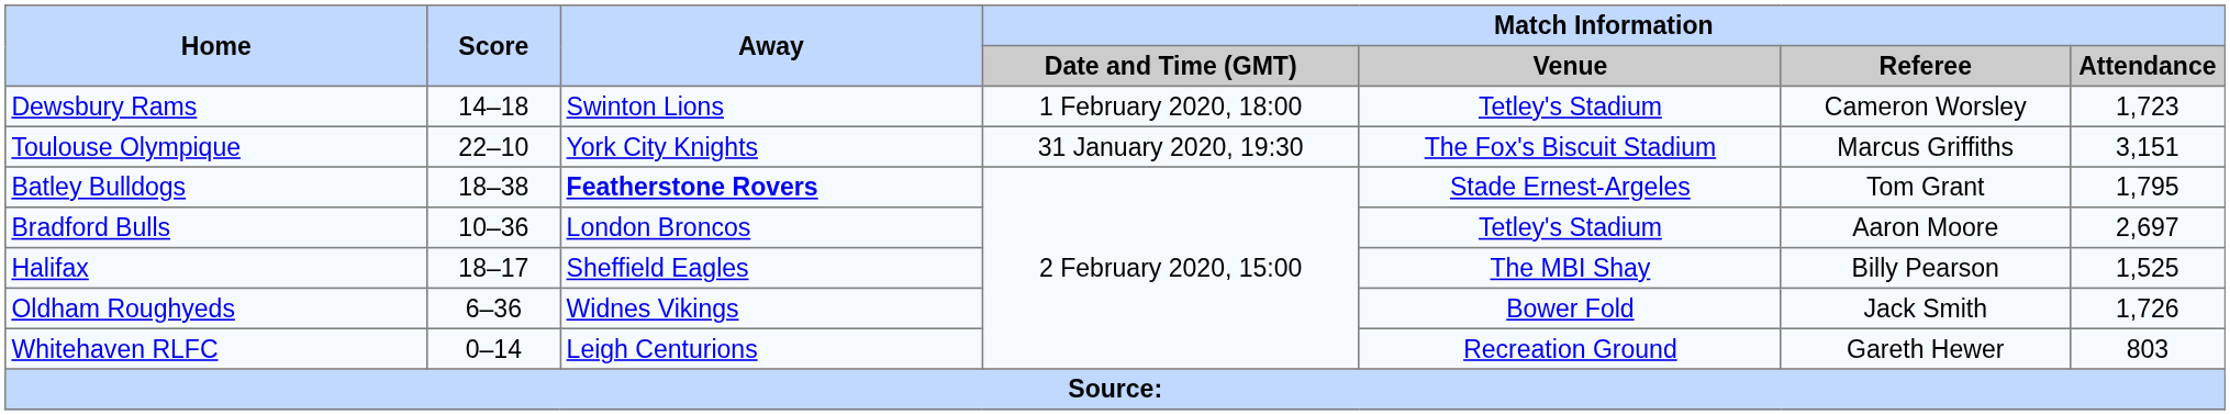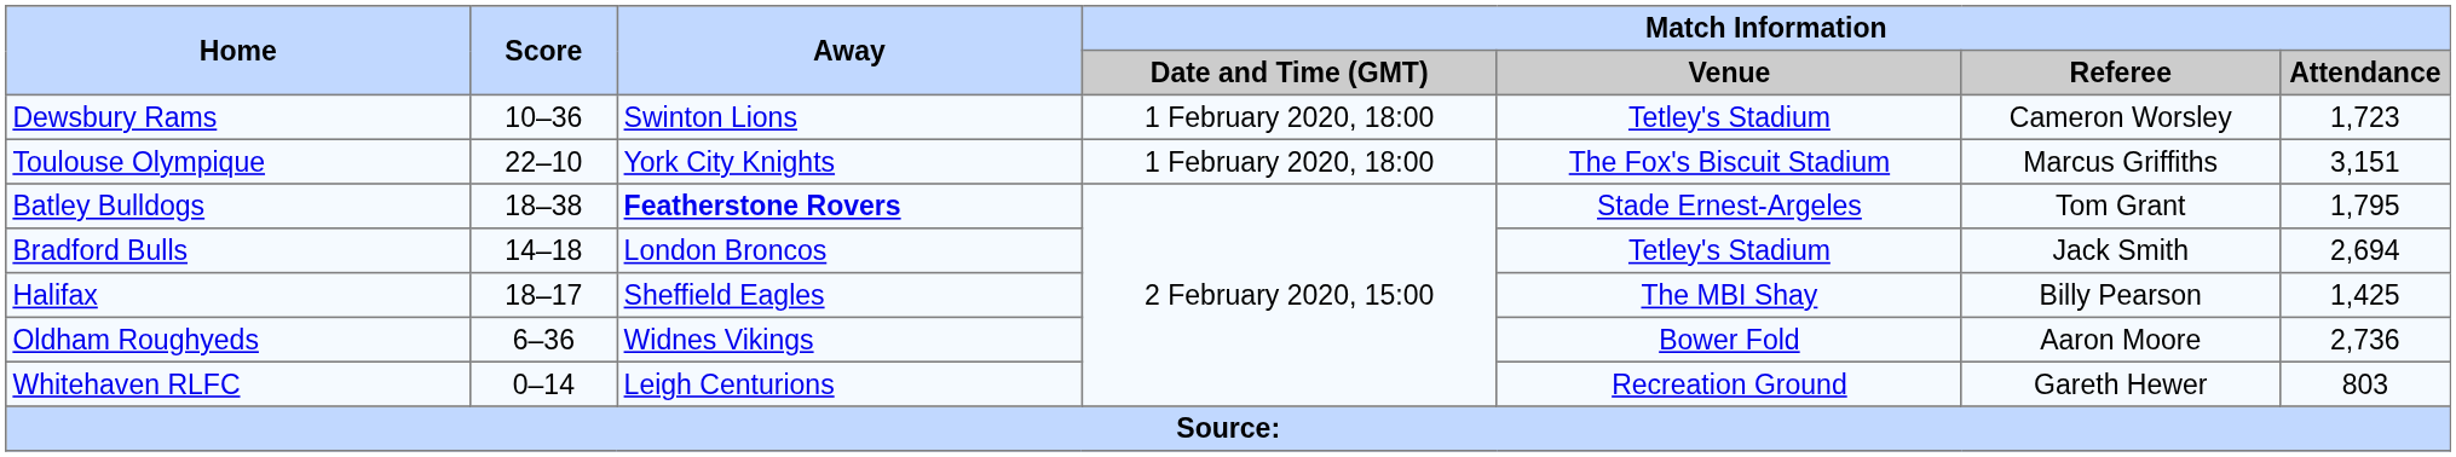 <table border=1 style="border-collapse:collapse; font-size:90%; text-align:center;" cellpadding=3 cellspacing=0 width=100%>
 <tr bgcolor=#C1D8FF>
 <th rowspan=2 width=19%>Home</th>
 <th rowspan=2 width=6%>Score</th>
 <th rowspan=2 width=19%>Away</th>
 <th colspan=4>Match Information</th>
 </tr>
 <tr bgcolor=#CCCCCC>
 <th width=17%>Date and Time (GMT)</th>
 <th width=19%>Venue</th>
 <th width=13%>Referee</th>
 <th width=7%>Attendance</th>
 </tr>
 <tr bgcolor=#F5FAFF>
 <td align=left> <a href='#'>Dewsbury Rams</a></td>
-<td>14–18</td>
+<td>10–36</td>
 <td align=left> <a href='#'>Swinton Lions</a></td>
 <td>1 February 2020, 18:00</td>
 <td><a href='#'>Tetley's Stadium</a></td>
 <td>Cameron Worsley</td>
 <td>1,723</td>
 </tr>
 <tr bgcolor=#F5FAFF>
 <td align=left> <a href='#'>Toulouse Olympique</a></td>
 <td>22–10</td>
 <td align=left> <a href='#'>York City Knights</a></td>
-<td>31 January 2020, 19:30</td>
+<td>1 February 2020, 18:00</td>
 <td><a href='#'>The Fox's Biscuit Stadium</a></td>
 <td>Marcus Griffiths</td>
 <td>3,151</td>
 </tr>
 <tr bgcolor=#F5FAFF>
 <td align=left> <a href='#'>Batley Bulldogs</a></td>
 <td>18–38</td>
 <td align=left><strong> <a href='#'>Featherstone Rovers</a></strong></td>
 <td Rowspan=5>2 February 2020, 15:00</td>
 <td><a href='#'>Stade Ernest-Argeles</a></td>
 <td>Tom Grant</td>
 <td>1,795</td>
 </tr>
 <tr bgcolor=#F5FAFF>
 <td align=left> <a href='#'>Bradford Bulls</a></td>
-<td>10–36</td>
+<td>14–18</td>
 <td align=left> <a href='#'>London Broncos</a></td>
 <td><a href='#'>Tetley's Stadium</a></td>
-<td>Aaron Moore</td>
-<td>2,697</td>
+<td>Jack Smith</td>
+<td>2,694</td>
 </tr>
 <tr bgcolor=#F5FAFF>
 <td align=left> <a href='#'>Halifax</a></td>
 <td>18–17</td>
 <td align=left> <a href='#'>Sheffield Eagles</a></td>
 <td><a href='#'>The MBI Shay</a></td>
 <td>Billy Pearson</td>
-<td>1,525</td>
+<td>1,425</td>
 </tr>
 <tr bgcolor=#F5FAFF>
 <td align=left> <a href='#'>Oldham Roughyeds</a></td>
 <td>6–36</td>
 <td align=left> <a href='#'>Widnes Vikings</a></td>
 <td><a href='#'>Bower Fold</a></td>
-<td>Jack Smith</td>
-<td>1,726</td>
+<td>Aaron Moore</td>
+<td>2,736</td>
 </tr>
 <tr bgcolor=#F5FAFF>
 <td align=left> <a href='#'>Whitehaven RLFC</a></td>
 <td>0–14</td>
 <td align=left> <a href='#'>Leigh Centurions</a></td>
 <td><a href='#'>Recreation Ground</a></td>
 <td>Gareth Hewer</td>
 <td>803</td>
 </tr>
 <tr style="background:#c1d8ff;">
 <th colspan=7>Source:</th>
 </tr>
 </table>
